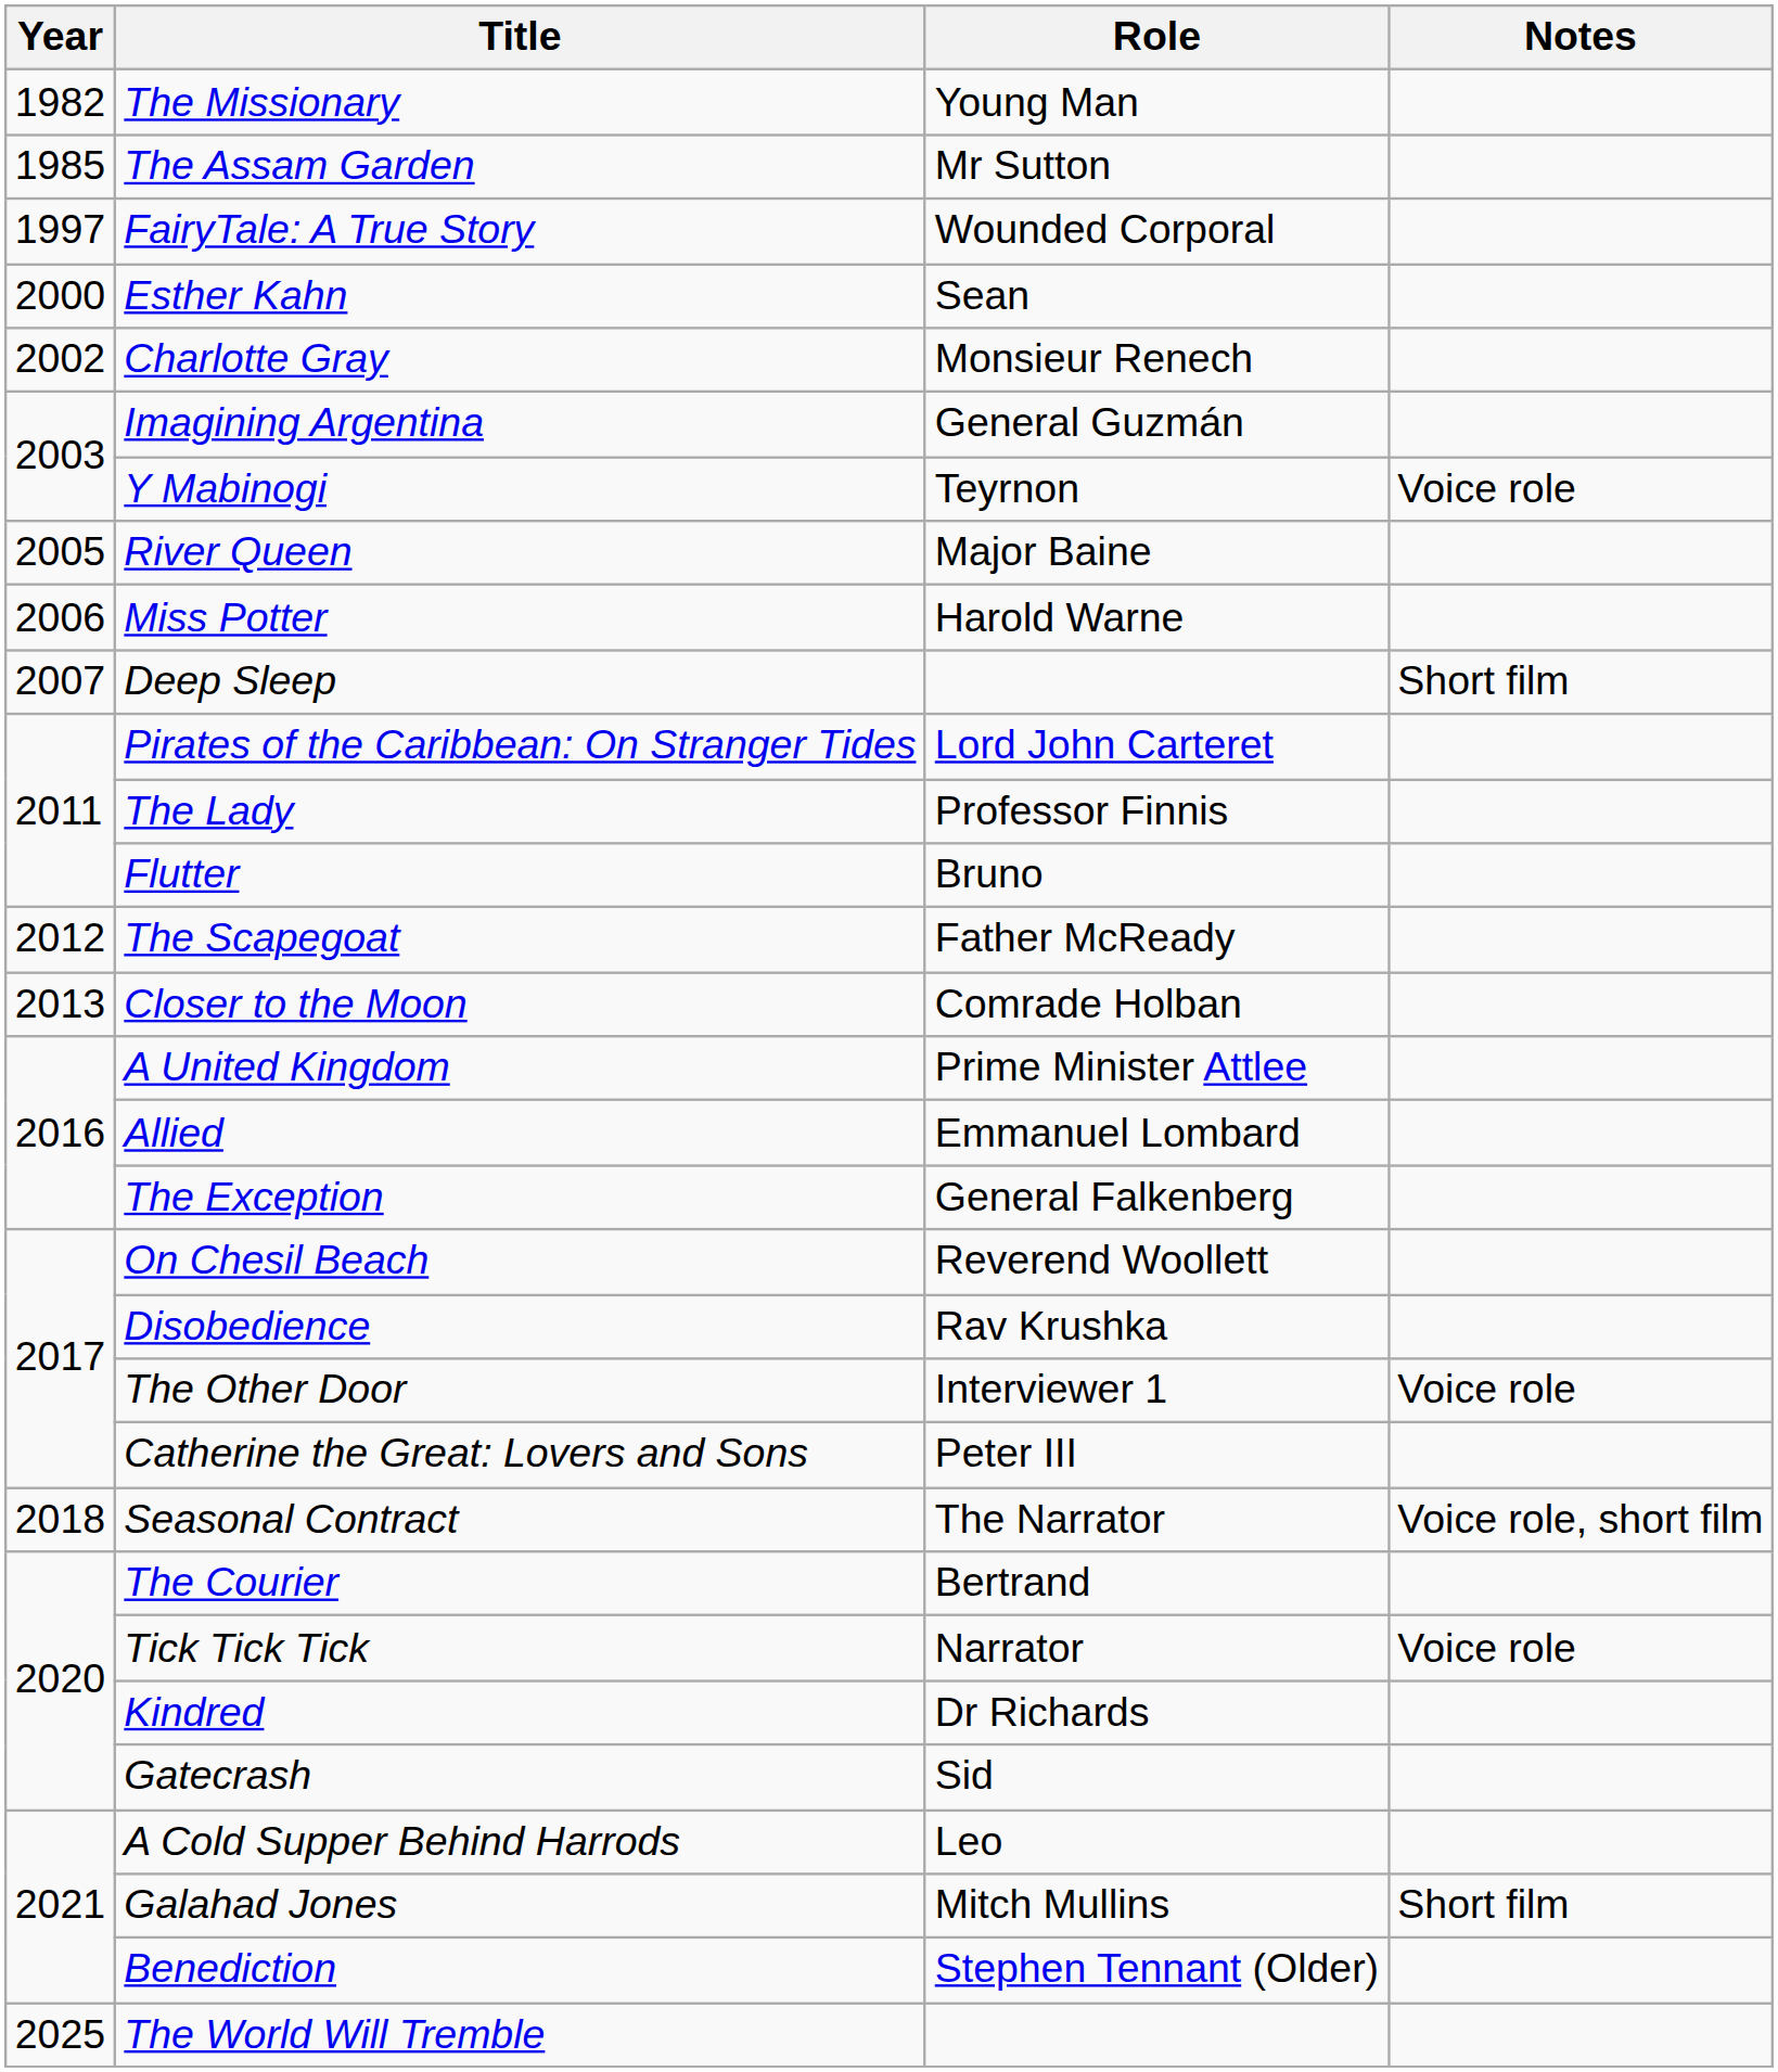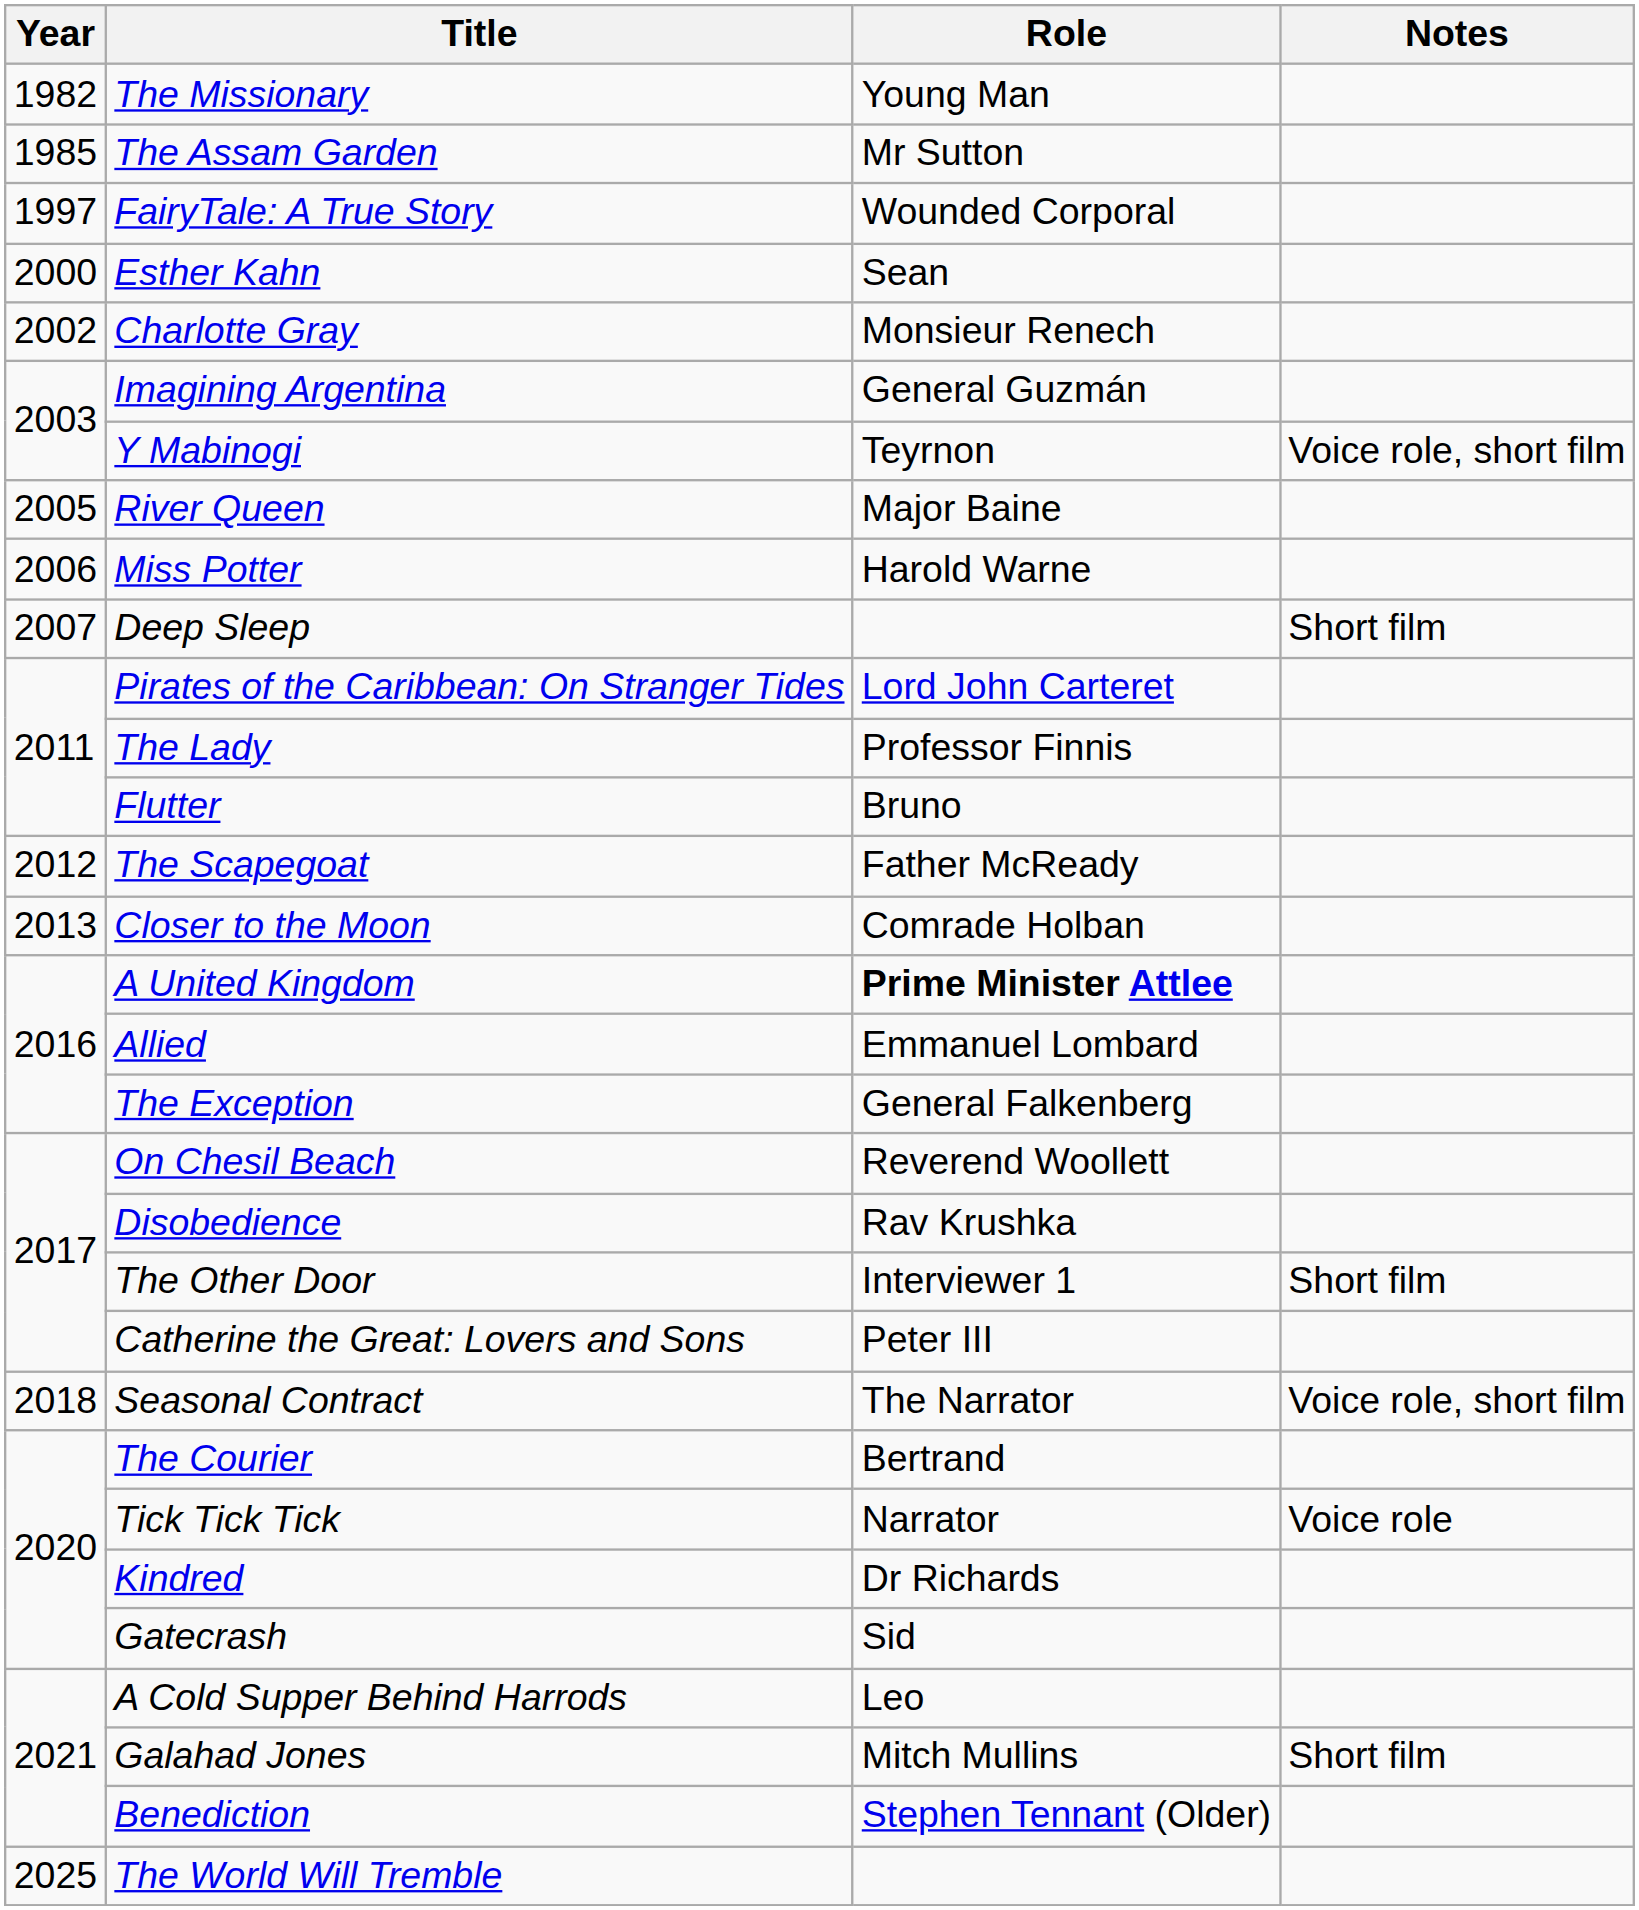 <table class="wikitable sortable sticky-header">
 <tr>
 <th scope="col">Year</th>
 <th scope="col">Title</th>
 <th scope="col">Role</th>
 <th scope="col">Notes</th>
 </tr>
 <tr>
 <td>1982</td>
 <td><em><a href='#'>The Missionary</a></em></td>
 <td>Young Man</td>
 <td></td>
 </tr>
 <tr>
 <td>1985</td>
 <td><em><a href='#'>The Assam Garden</a></em></td>
 <td>Mr Sutton</td>
 <td></td>
 </tr>
 <tr>
 <td>1997</td>
 <td><em><a href='#'>FairyTale: A True Story</a></em></td>
 <td>Wounded Corporal</td>
 <td></td>
 </tr>
 <tr>
 <td>2000</td>
 <td><em><a href='#'>Esther Kahn</a></em></td>
 <td>Sean</td>
 <td></td>
 </tr>
 <tr>
 <td>2002</td>
 <td><em><a href='#'>Charlotte Gray</a></em></td>
 <td>Monsieur Renech</td>
 <td></td>
 </tr>
 <tr>
 <td rowspan="2">2003</td>
 <td><em><a href='#'>Imagining Argentina</a></em></td>
 <td>General Guzmán</td>
 <td></td>
 </tr>
 <tr>
 <td><em><a href='#'>Y Mabinogi</a></em></td>
 <td>Teyrnon</td>
-<td>Voice role</td>
+<td>Voice role, short film</td>
 </tr>
 <tr>
 <td>2005</td>
 <td><em><a href='#'>River Queen</a></em></td>
 <td>Major Baine</td>
 <td></td>
 </tr>
 <tr>
 <td>2006</td>
 <td><em><a href='#'>Miss Potter</a></em></td>
 <td>Harold Warne</td>
 <td></td>
 </tr>
 <tr>
 <td>2007</td>
 <td><em>Deep Sleep</em></td>
 <td></td>
 <td>Short film</td>
 </tr>
 <tr>
 <td rowspan="3">2011</td>
 <td><em><a href='#'>Pirates of the Caribbean: On Stranger Tides</a></em></td>
 <td><a href='#'>Lord John Carteret</a></td>
 <td></td>
 </tr>
 <tr>
 <td><em><a href='#'>The Lady</a></em></td>
 <td>Professor Finnis</td>
 <td></td>
 </tr>
 <tr>
 <td><em><a href='#'>Flutter</a></em></td>
 <td>Bruno</td>
 <td></td>
 </tr>
 <tr>
 <td>2012</td>
 <td><em><a href='#'>The Scapegoat</a></em></td>
 <td>Father McReady</td>
 <td></td>
 </tr>
 <tr>
 <td>2013</td>
 <td><em><a href='#'>Closer to the Moon</a></em></td>
 <td>Comrade Holban</td>
 <td></td>
 </tr>
 <tr>
 <td rowspan="3">2016</td>
 <td><em><a href='#'>A United Kingdom</a></em></td>
-<td>Prime Minister <a href='#'>Attlee</a></td>
+<td><strong>Prime Minister <a href='#'>Attlee</a></strong></td>
 <td></td>
 </tr>
 <tr>
 <td><em><a href='#'>Allied</a></em></td>
 <td>Emmanuel Lombard</td>
 <td></td>
 </tr>
 <tr>
 <td><em><a href='#'>The Exception</a></em></td>
 <td>General Falkenberg</td>
 <td></td>
 </tr>
 <tr>
 <td rowspan="4">2017</td>
 <td><em><a href='#'>On Chesil Beach</a></em></td>
 <td>Reverend Woollett</td>
 <td></td>
 </tr>
 <tr>
 <td><em><a href='#'>Disobedience</a></em></td>
 <td>Rav Krushka</td>
 <td></td>
 </tr>
 <tr>
 <td><em>The Other Door</em></td>
 <td>Interviewer 1</td>
-<td>Voice role</td>
+<td>Short film</td>
 </tr>
 <tr>
 <td><em>Catherine the Great: Lovers and Sons</em></td>
 <td>Peter III</td>
 <td></td>
 </tr>
 <tr>
 <td>2018</td>
 <td><em>Seasonal Contract</em></td>
 <td>The Narrator</td>
 <td>Voice role, short film</td>
 </tr>
 <tr>
 <td rowspan="4">2020</td>
 <td><em><a href='#'>The Courier</a></em></td>
 <td>Bertrand</td>
 <td></td>
 </tr>
 <tr>
 <td><em>Tick Tick Tick</em></td>
 <td>Narrator</td>
 <td>Voice role</td>
 </tr>
 <tr>
 <td><em><a href='#'>Kindred</a></em></td>
 <td>Dr Richards</td>
 <td></td>
 </tr>
 <tr>
 <td><em>Gatecrash</em></td>
 <td>Sid</td>
 <td></td>
 </tr>
 <tr>
 <td rowspan="3">2021</td>
 <td><em>A Cold Supper Behind Harrods</em></td>
 <td>Leo</td>
 <td></td>
 </tr>
 <tr>
 <td><em>Galahad Jones</em></td>
 <td>Mitch Mullins</td>
 <td>Short film</td>
 </tr>
 <tr>
 <td><em><a href='#'>Benediction</a></em></td>
 <td><a href='#'>Stephen Tennant</a> (Older)</td>
 <td></td>
 </tr>
 <tr>
 <td>2025</td>
 <td><em><a href='#'>The World Will Tremble</a></em></td>
 <td></td>
 <td></td>
 </tr>
 </table>
